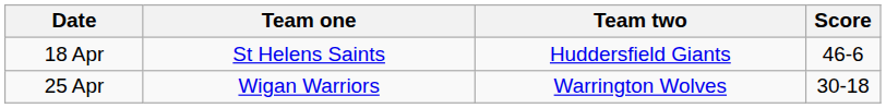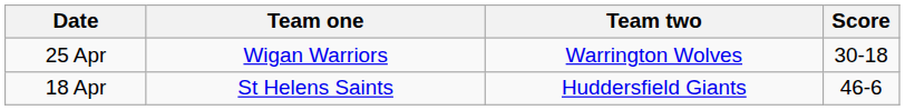 <table class="wikitable" style="text-align: center">
 <tr>
 <th width=100>Date</th>
 <th width=250>Team one</th>
 <th width=250>Team two</th>
 <th width=50>Score</th>
 </tr>
 <tr>
+<td>25 Apr</td>
+<td><a href='#'>Wigan Warriors</a></td>
+<td><a href='#'>Warrington Wolves</a></td>
+<td>30-18</td>
+</tr>
+<tr>
 <td>18 Apr</td>
 <td><a href='#'>St Helens Saints</a></td>
 <td><a href='#'>Huddersfield Giants</a></td>
 <td>46-6</td>
 </tr>
-<tr>
-<td>25 Apr</td>
-<td><a href='#'>Wigan Warriors</a></td>
-<td><a href='#'>Warrington Wolves</a></td>
-<td>30-18</td>
-</tr>
 </table>
